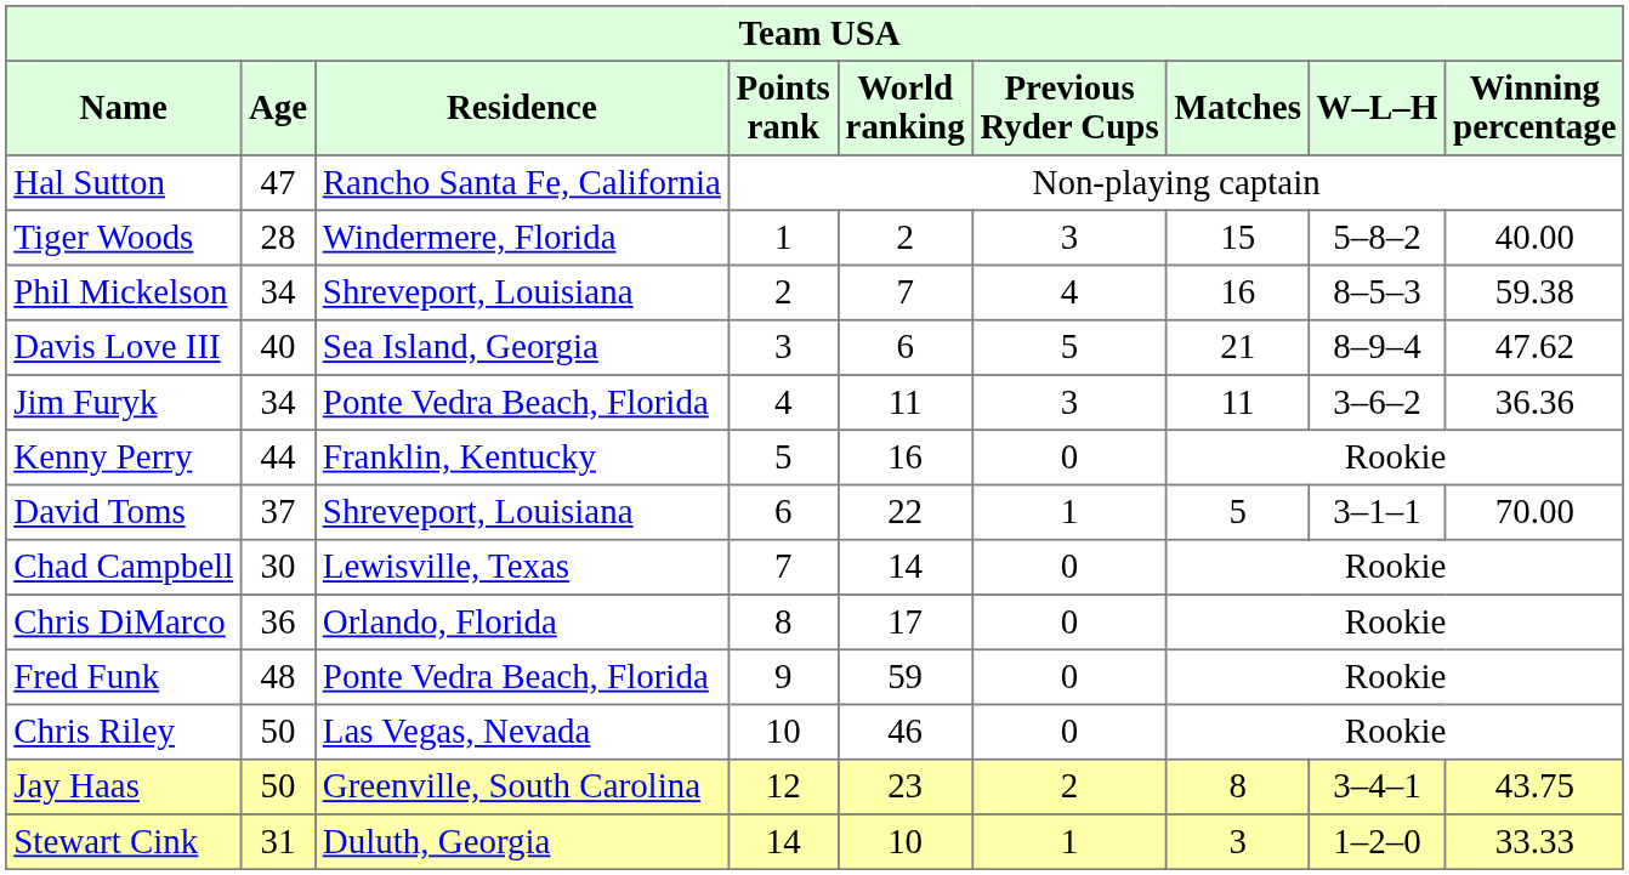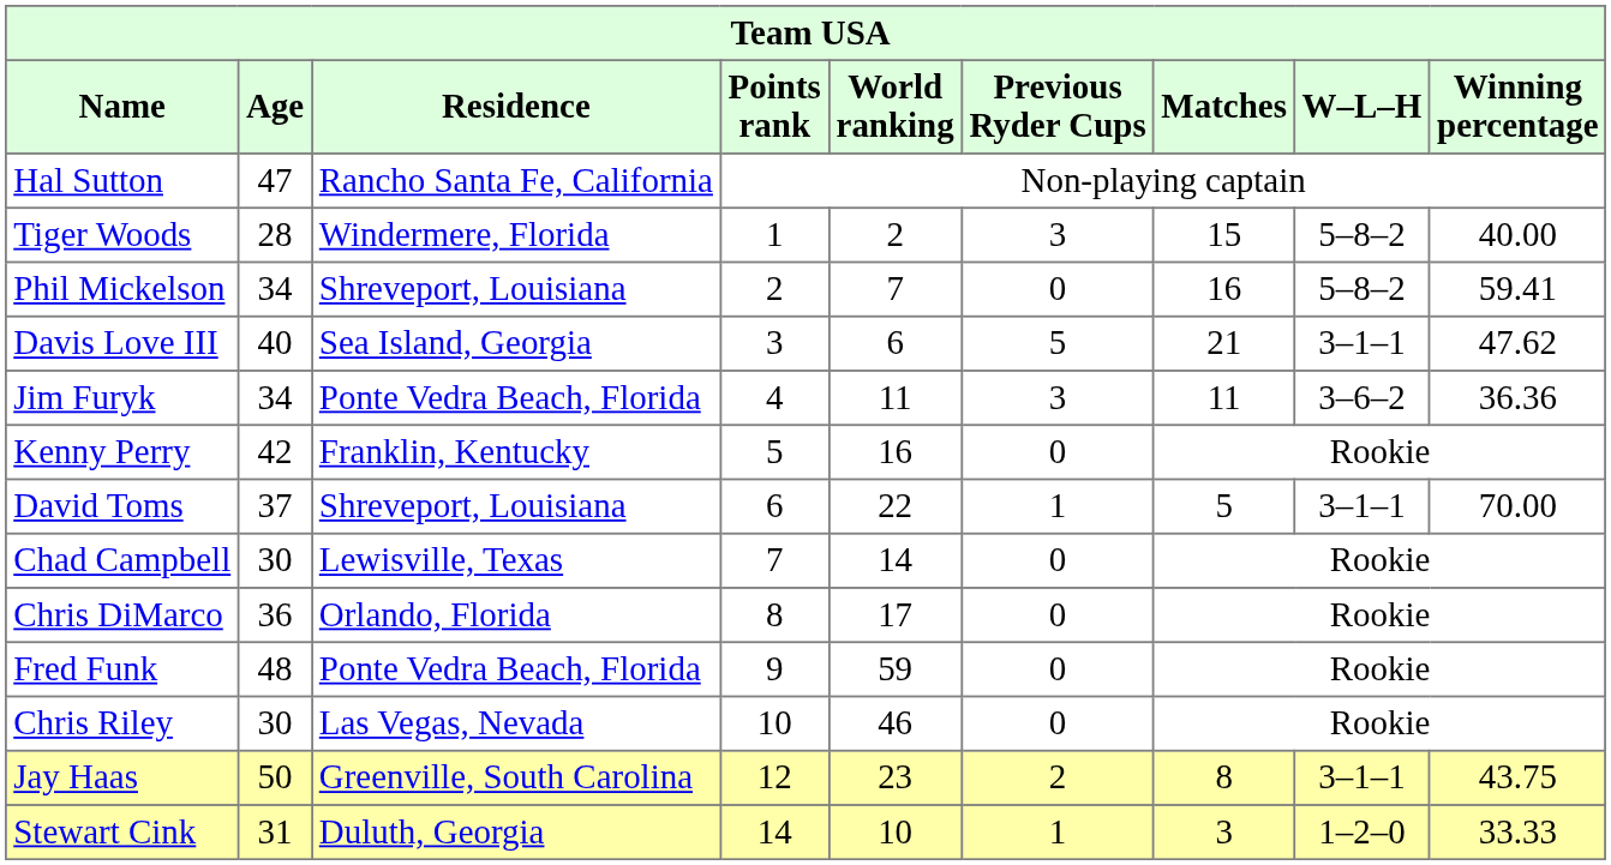 <table border="1" cellpadding="3" style="border-collapse: collapse;text-align:center">
 <tr style="background:#dfd;">
 <td colspan="9"> <strong>Team USA</strong></td>
 </tr>
 <tr style="background:#dfd;">
 <th>Name</th>
 <th>Age</th>
 <th>Residence</th>
 <th>Points<br>rank</th>
 <th>World<br>ranking</th>
 <th>Previous<br>Ryder Cups</th>
 <th>Matches</th>
 <th>W–L–H</th>
 <th>Winning<br>percentage</th>
 </tr>
 <tr>
 <td align=left><a href='#'>Hal Sutton</a></td>
 <td>47</td>
 <td align=left><a href='#'>Rancho Santa Fe, California</a></td>
 <td colspan="6">Non-playing captain</td>
 </tr>
 <tr>
 <td align=left><a href='#'>Tiger Woods</a></td>
 <td>28</td>
 <td align=left><a href='#'>Windermere, Florida</a></td>
 <td>1</td>
 <td>2</td>
 <td>3</td>
 <td>15</td>
 <td>5–8–2</td>
 <td>40.00</td>
 </tr>
 <tr>
 <td align=left><a href='#'>Phil Mickelson</a></td>
 <td>34</td>
 <td align=left><a href='#'>Shreveport, Louisiana</a></td>
 <td>2</td>
 <td>7</td>
-<td>4</td>
+<td>0</td>
 <td>16</td>
-<td>8–5–3</td>
-<td>59.38</td>
+<td>5–8–2</td>
+<td>59.41</td>
 </tr>
 <tr>
 <td align=left><a href='#'>Davis Love III</a></td>
 <td>40</td>
 <td align=left><a href='#'>Sea Island, Georgia</a></td>
 <td>3</td>
 <td>6</td>
 <td>5</td>
 <td>21</td>
-<td>8–9–4</td>
+<td>3–1–1</td>
 <td>47.62</td>
 </tr>
 <tr>
 <td align=left><a href='#'>Jim Furyk</a></td>
 <td>34</td>
 <td align=left><a href='#'>Ponte Vedra Beach, Florida</a></td>
 <td>4</td>
 <td>11</td>
 <td>3</td>
 <td>11</td>
 <td>3–6–2</td>
 <td>36.36</td>
 </tr>
 <tr>
 <td align=left><a href='#'>Kenny Perry</a></td>
-<td>44</td>
+<td>42</td>
 <td align=left><a href='#'>Franklin, Kentucky</a></td>
 <td>5</td>
 <td>16</td>
 <td>0</td>
 <td colspan="3">Rookie</td>
 </tr>
 <tr>
 <td align=left><a href='#'>David Toms</a></td>
 <td>37</td>
 <td align=left><a href='#'>Shreveport, Louisiana</a></td>
 <td>6</td>
 <td>22</td>
 <td>1</td>
 <td>5</td>
 <td>3–1–1</td>
 <td>70.00</td>
 </tr>
 <tr>
 <td align=left><a href='#'>Chad Campbell</a></td>
 <td>30</td>
 <td align=left><a href='#'>Lewisville, Texas</a></td>
 <td>7</td>
 <td>14</td>
 <td>0</td>
 <td colspan="3">Rookie</td>
 </tr>
 <tr>
 <td align=left><a href='#'>Chris DiMarco</a></td>
 <td>36</td>
 <td align=left><a href='#'>Orlando, Florida</a></td>
 <td>8</td>
 <td>17</td>
 <td>0</td>
 <td colspan="3">Rookie</td>
 </tr>
 <tr>
 <td align=left><a href='#'>Fred Funk</a></td>
 <td>48</td>
 <td align=left><a href='#'>Ponte Vedra Beach, Florida</a></td>
 <td>9</td>
 <td>59</td>
 <td>0</td>
 <td colspan="3">Rookie</td>
 </tr>
 <tr>
 <td align=left><a href='#'>Chris Riley</a></td>
-<td>50</td>
+<td>30</td>
 <td align=left><a href='#'>Las Vegas, Nevada</a></td>
 <td>10</td>
 <td>46</td>
 <td>0</td>
 <td colspan="3">Rookie</td>
 </tr>
 <tr style="background:#ffa;">
 <td align=left><a href='#'>Jay Haas</a></td>
 <td>50</td>
 <td align=left><a href='#'>Greenville, South Carolina</a></td>
 <td>12</td>
 <td>23</td>
 <td>2</td>
 <td>8</td>
-<td>3–4–1</td>
+<td>3–1–1</td>
 <td>43.75</td>
 </tr>
 <tr style="background:#ffa;">
 <td align=left><a href='#'>Stewart Cink</a></td>
 <td>31</td>
 <td align=left><a href='#'>Duluth, Georgia</a></td>
 <td>14</td>
 <td>10</td>
 <td>1</td>
 <td>3</td>
 <td>1–2–0</td>
 <td>33.33</td>
 </tr>
 </table>
